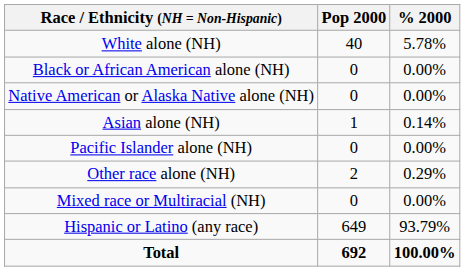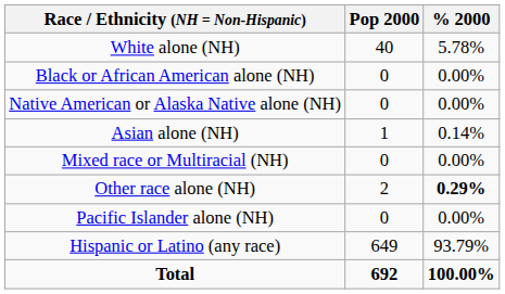 <table class="wikitable" style="text-align:center;">
 <tr>
 <th>Race / Ethnicity <small>(<em>NH = Non-Hispanic</em>)</small></th>
 <th>Pop 2000</th>
 <th>% 2000</th>
 </tr>
 <tr>
 <td><a href='#'>White</a> alone (NH)</td>
 <td>40</td>
 <td>5.78%</td>
 </tr>
 <tr>
 <td><a href='#'>Black or African American</a> alone (NH)</td>
 <td>0</td>
 <td>0.00%</td>
 </tr>
 <tr>
 <td><a href='#'>Native American</a> or <a href='#'>Alaska Native</a> alone (NH)</td>
 <td>0</td>
 <td>0.00%</td>
 </tr>
 <tr>
 <td><a href='#'>Asian</a> alone (NH)</td>
 <td>1</td>
 <td>0.14%</td>
 </tr>
 <tr>
-<td><a href='#'>Pacific Islander</a> alone (NH)</td>
+<td><a href='#'>Mixed race or Multiracial</a> (NH)</td>
 <td>0</td>
 <td>0.00%</td>
 </tr>
 <tr>
 <td><a href='#'>Other race</a> alone (NH)</td>
 <td>2</td>
-<td>0.29%</td>
+<td><strong>0.29%</strong></td>
 </tr>
 <tr>
-<td><a href='#'>Mixed race or Multiracial</a> (NH)</td>
+<td><a href='#'>Pacific Islander</a> alone (NH)</td>
 <td>0</td>
 <td>0.00%</td>
 </tr>
 <tr>
 <td><a href='#'>Hispanic or Latino</a> (any race)</td>
 <td>649</td>
 <td>93.79%</td>
 </tr>
 <tr>
 <td><strong>Total</strong></td>
 <td><strong>692</strong></td>
 <td><strong>100.00%</strong></td>
 </tr>
 </table>
